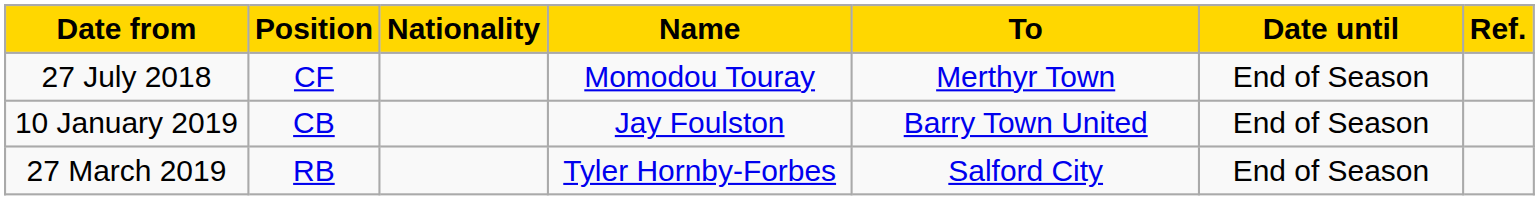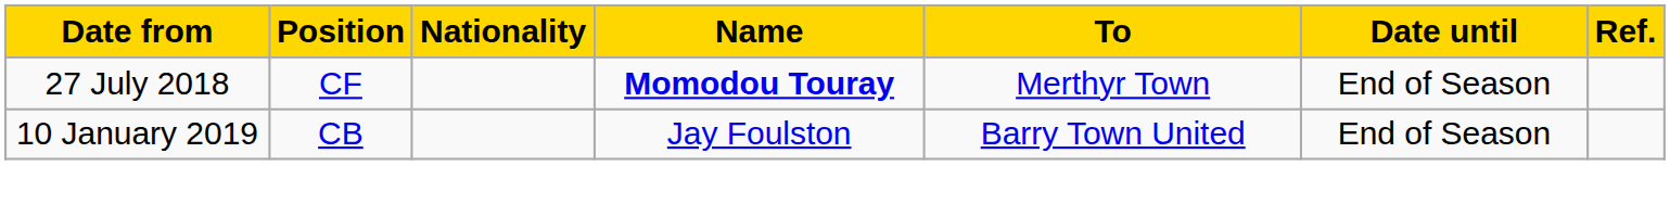 <table class="wikitable"  style="text-align:center; font-size:90%; ">
 <tr>
 <th style="background:gold; color:black; width:110px;">Date from</th>
 <th style="background:gold; color:black; width:50px;">Position</th>
 <th style="background:gold; color:black; width:50px;">Nationality</th>
 <th style="background:gold; color:black; width:140px;">Name</th>
 <th style="background:gold; color:black; width:160px;">To</th>
 <th style="background:gold; color:black; width:120px;">Date until</th>
 <th style="background:gold; color:black; width:25px;">Ref.</th>
 </tr>
 <tr>
 <td>27 July 2018</td>
 <td><a href='#'>CF</a></td>
 <td></td>
-<td><a href='#'>Momodou Touray</a></td>
+<td><strong><a href='#'>Momodou Touray</a></strong></td>
 <td><a href='#'>Merthyr Town</a></td>
 <td>End of Season</td>
 <td></td>
 </tr>
 <tr>
 <td>10 January 2019</td>
 <td><a href='#'>CB</a></td>
 <td></td>
 <td><a href='#'>Jay Foulston</a></td>
 <td><a href='#'>Barry Town United</a></td>
 <td>End of Season</td>
 <td></td>
 </tr>
-<tr>
-<td>27 March 2019</td>
-<td><a href='#'>RB</a></td>
-<td></td>
-<td><a href='#'>Tyler Hornby-Forbes</a></td>
-<td><a href='#'>Salford City</a></td>
-<td>End of Season</td>
-<td></td>
-</tr>
 </table>
